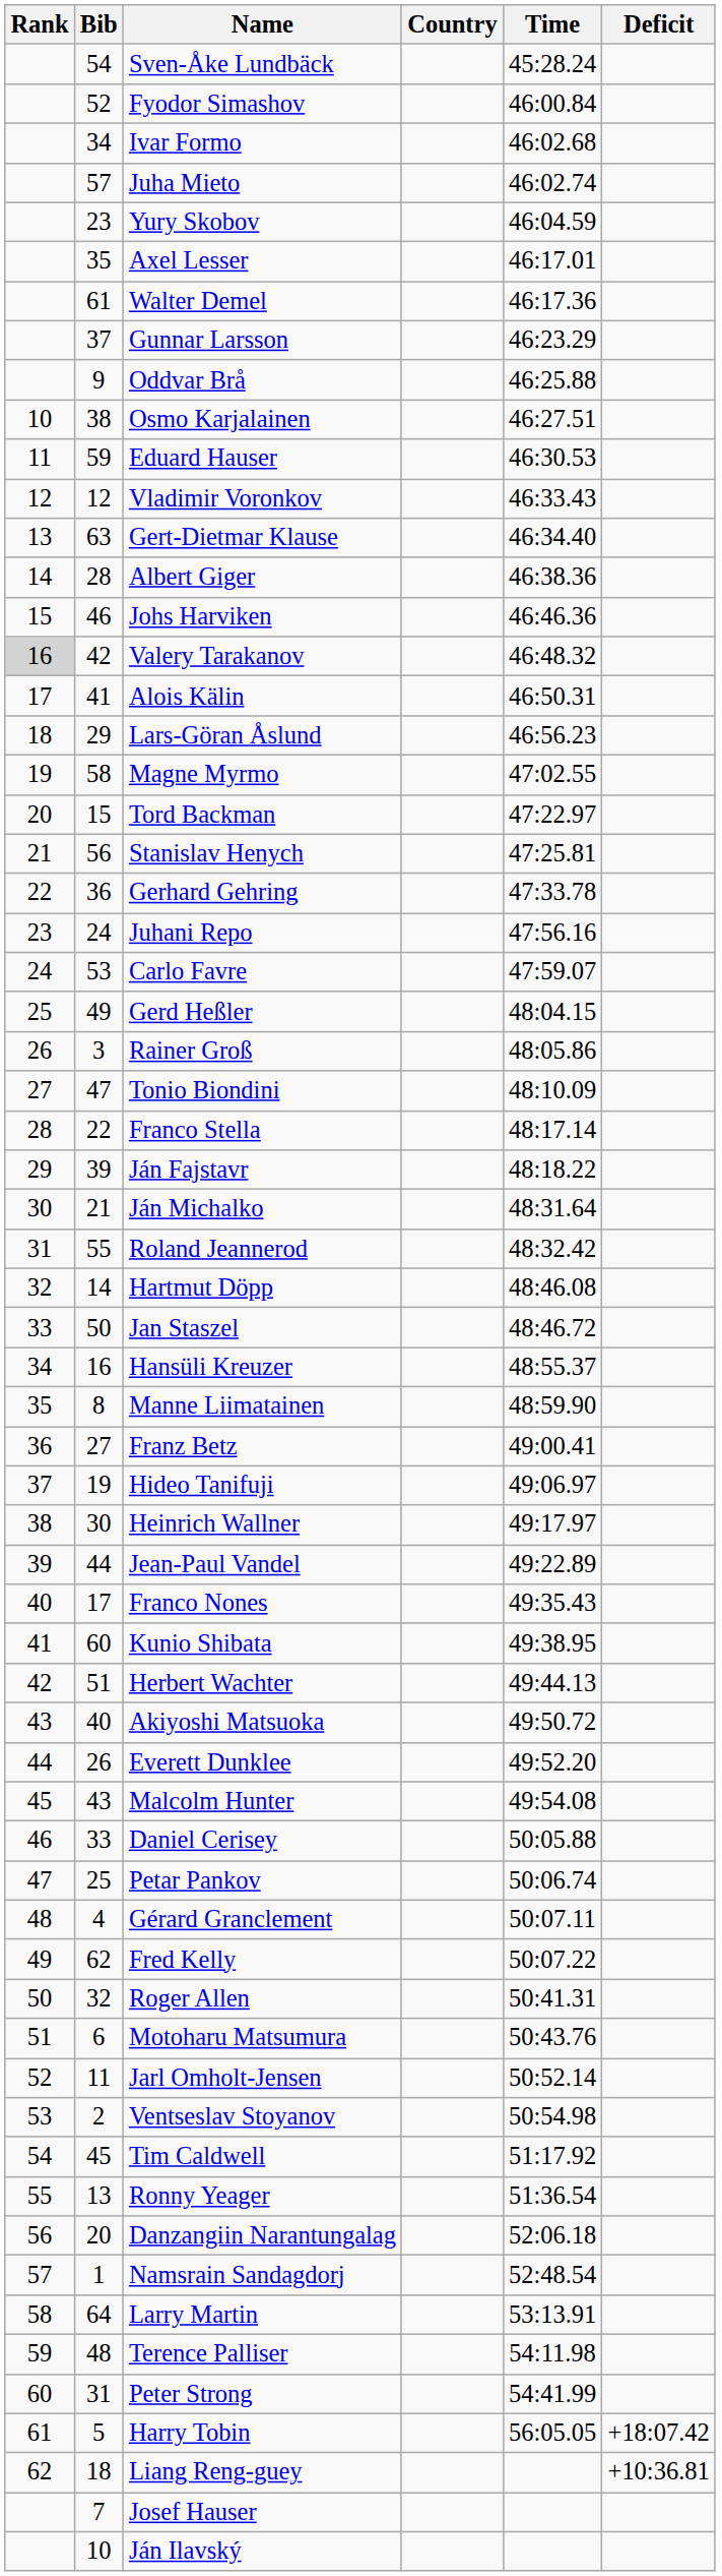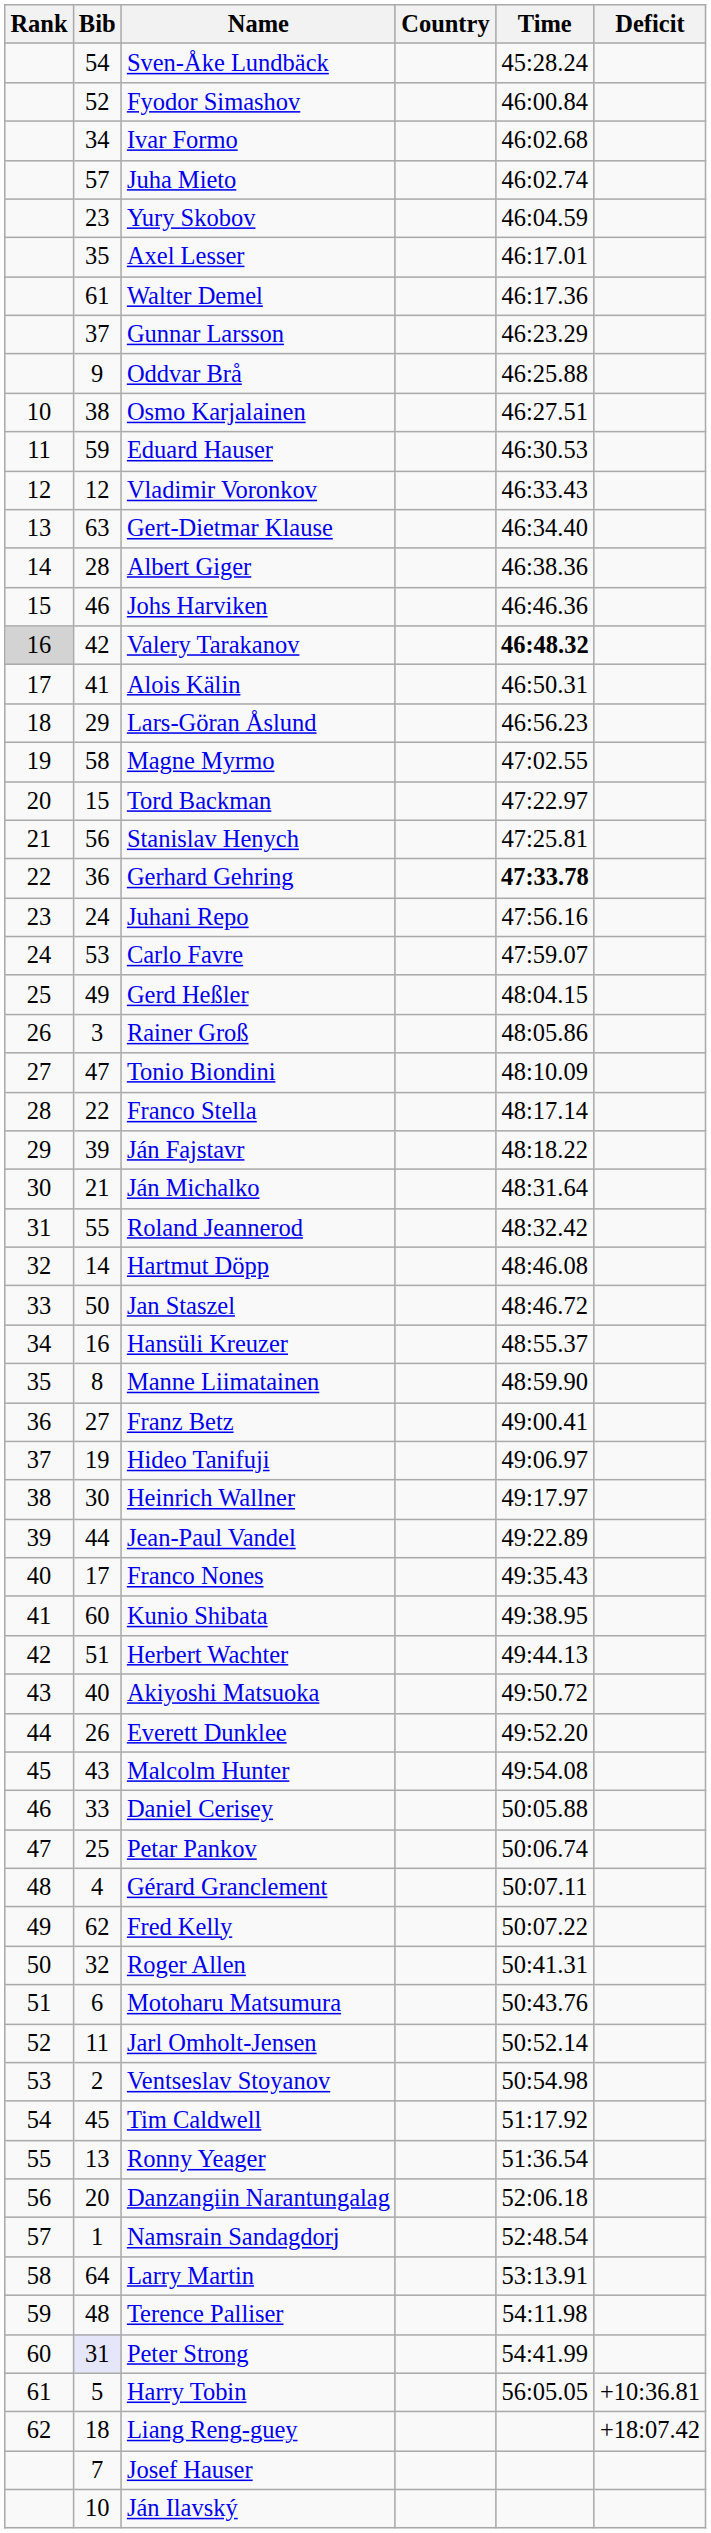 <table class="wikitable sortable" style="text-align:center">
 <tr>
 <th>Rank</th>
 <th>Bib</th>
 <th>Name</th>
 <th>Country</th>
 <th>Time</th>
 <th>Deficit</th>
 </tr>
 <tr>
 <td></td>
 <td>54</td>
 <td align="left"><a href='#'>Sven-Åke Lundbäck</a></td>
 <td align="left"></td>
 <td>45:28.24</td>
 <td></td>
 </tr>
 <tr>
 <td></td>
 <td>52</td>
 <td align="left"><a href='#'>Fyodor Simashov</a></td>
 <td align="left"></td>
 <td>46:00.84</td>
 <td align=right></td>
 </tr>
 <tr>
 <td></td>
 <td>34</td>
 <td align="left"><a href='#'>Ivar Formo</a></td>
 <td align="left"></td>
 <td>46:02.68</td>
 <td align=right></td>
 </tr>
 <tr>
 <td></td>
 <td>57</td>
 <td align="left"><a href='#'>Juha Mieto</a></td>
 <td align="left"></td>
 <td>46:02.74</td>
 <td align=right></td>
 </tr>
 <tr>
 <td></td>
 <td>23</td>
 <td align="left"><a href='#'>Yury Skobov</a></td>
 <td align="left"></td>
 <td>46:04.59</td>
 <td align=right></td>
 </tr>
 <tr>
 <td></td>
 <td>35</td>
 <td align="left"><a href='#'>Axel Lesser</a></td>
 <td align="left"></td>
 <td>46:17.01</td>
 <td align=right></td>
 </tr>
 <tr>
 <td></td>
 <td>61</td>
 <td align="left"><a href='#'>Walter Demel</a></td>
 <td align="left"></td>
 <td>46:17.36</td>
 <td align=right></td>
 </tr>
 <tr>
 <td></td>
 <td>37</td>
 <td align="left"><a href='#'>Gunnar Larsson</a></td>
 <td align="left"></td>
 <td>46:23.29</td>
 <td align=right></td>
 </tr>
 <tr>
 <td></td>
 <td>9</td>
 <td align="left"><a href='#'>Oddvar Brå</a></td>
 <td align="left"></td>
 <td>46:25.88</td>
 <td align=right></td>
 </tr>
 <tr>
 <td>10</td>
 <td>38</td>
 <td align="left"><a href='#'>Osmo Karjalainen</a></td>
 <td align="left"></td>
 <td>46:27.51</td>
 <td align=right></td>
 </tr>
 <tr>
 <td>11</td>
 <td>59</td>
 <td align="left"><a href='#'>Eduard Hauser</a></td>
 <td align="left"></td>
 <td>46:30.53</td>
 <td align=right></td>
 </tr>
 <tr>
 <td>12</td>
 <td>12</td>
 <td align="left"><a href='#'>Vladimir Voronkov</a></td>
 <td align="left"></td>
 <td>46:33.43</td>
 <td align=right></td>
 </tr>
 <tr>
 <td>13</td>
 <td>63</td>
 <td align="left"><a href='#'>Gert-Dietmar Klause</a></td>
 <td align="left"></td>
 <td>46:34.40</td>
 <td align=right></td>
 </tr>
 <tr>
 <td>14</td>
 <td>28</td>
 <td align="left"><a href='#'>Albert Giger</a></td>
 <td align="left"></td>
 <td>46:38.36</td>
 <td align=right></td>
 </tr>
 <tr>
 <td>15</td>
 <td>46</td>
 <td align="left"><a href='#'>Johs Harviken</a></td>
 <td align="left"></td>
 <td>46:46.36</td>
 <td align=right></td>
 </tr>
 <tr>
 <td style="background: lightgrey;">16</td>
 <td>42</td>
 <td align="left"><a href='#'>Valery Tarakanov</a></td>
 <td align="left"></td>
-<td>46:48.32</td>
+<td><strong>46:48.32</strong></td>
 <td align=right></td>
 </tr>
 <tr>
 <td>17</td>
 <td>41</td>
 <td align="left"><a href='#'>Alois Kälin</a></td>
 <td align="left"></td>
 <td>46:50.31</td>
 <td align=right></td>
 </tr>
 <tr>
 <td>18</td>
 <td>29</td>
 <td align="left"><a href='#'>Lars-Göran Åslund</a></td>
 <td align="left"></td>
 <td>46:56.23</td>
 <td align=right></td>
 </tr>
 <tr>
 <td>19</td>
 <td>58</td>
 <td align="left"><a href='#'>Magne Myrmo</a></td>
 <td align="left"></td>
 <td>47:02.55</td>
 <td align=right></td>
 </tr>
 <tr>
 <td>20</td>
 <td>15</td>
 <td align="left"><a href='#'>Tord Backman</a></td>
 <td align="left"></td>
 <td>47:22.97</td>
 <td align=right></td>
 </tr>
 <tr>
 <td>21</td>
 <td>56</td>
 <td align="left"><a href='#'>Stanislav Henych</a></td>
 <td align="left"></td>
 <td>47:25.81</td>
 <td align=right></td>
 </tr>
 <tr>
 <td>22</td>
 <td>36</td>
 <td align="left"><a href='#'>Gerhard Gehring</a></td>
 <td align="left"></td>
-<td>47:33.78</td>
+<td><strong>47:33.78</strong></td>
 <td align=right></td>
 </tr>
 <tr>
 <td>23</td>
 <td>24</td>
 <td align="left"><a href='#'>Juhani Repo</a></td>
 <td align="left"></td>
 <td>47:56.16</td>
 <td align=right></td>
 </tr>
 <tr>
 <td>24</td>
 <td>53</td>
 <td align="left"><a href='#'>Carlo Favre</a></td>
 <td align="left"></td>
 <td>47:59.07</td>
 <td align=right></td>
 </tr>
 <tr>
 <td>25</td>
 <td>49</td>
 <td align="left"><a href='#'>Gerd Heßler</a></td>
 <td align="left"></td>
 <td>48:04.15</td>
 <td align=right></td>
 </tr>
 <tr>
 <td>26</td>
 <td>3</td>
 <td align="left"><a href='#'>Rainer Groß</a></td>
 <td align="left"></td>
 <td>48:05.86</td>
 <td align=right></td>
 </tr>
 <tr>
 <td>27</td>
 <td>47</td>
 <td align="left"><a href='#'>Tonio Biondini</a></td>
 <td align="left"></td>
 <td>48:10.09</td>
 <td align=right></td>
 </tr>
 <tr>
 <td>28</td>
 <td>22</td>
 <td align="left"><a href='#'>Franco Stella</a></td>
 <td align="left"></td>
 <td>48:17.14</td>
 <td align=right></td>
 </tr>
 <tr>
 <td>29</td>
 <td>39</td>
 <td align="left"><a href='#'>Ján Fajstavr</a></td>
 <td align="left"></td>
 <td>48:18.22</td>
 <td align=right></td>
 </tr>
 <tr>
 <td>30</td>
 <td>21</td>
 <td align="left"><a href='#'>Ján Michalko</a></td>
 <td align="left"></td>
 <td>48:31.64</td>
 <td align=right></td>
 </tr>
 <tr>
 <td>31</td>
 <td>55</td>
 <td align="left"><a href='#'>Roland Jeannerod</a></td>
 <td align="left"></td>
 <td>48:32.42</td>
 <td align=right></td>
 </tr>
 <tr>
 <td>32</td>
 <td>14</td>
 <td align="left"><a href='#'>Hartmut Döpp</a></td>
 <td align="left"></td>
 <td>48:46.08</td>
 <td align=right></td>
 </tr>
 <tr>
 <td>33</td>
 <td>50</td>
 <td align="left"><a href='#'>Jan Staszel</a></td>
 <td align="left"></td>
 <td>48:46.72</td>
 <td align=right></td>
 </tr>
 <tr>
 <td>34</td>
 <td>16</td>
 <td align="left"><a href='#'>Hansüli Kreuzer</a></td>
 <td align="left"></td>
 <td>48:55.37</td>
 <td align=right></td>
 </tr>
 <tr>
 <td>35</td>
 <td>8</td>
 <td align="left"><a href='#'>Manne Liimatainen</a></td>
 <td align="left"></td>
 <td>48:59.90</td>
 <td align=right></td>
 </tr>
 <tr>
 <td>36</td>
 <td>27</td>
 <td align="left"><a href='#'>Franz Betz</a></td>
 <td align="left"></td>
 <td>49:00.41</td>
 <td align=right></td>
 </tr>
 <tr>
 <td>37</td>
 <td>19</td>
 <td align="left"><a href='#'>Hideo Tanifuji</a></td>
 <td align="left"></td>
 <td>49:06.97</td>
 <td align=right></td>
 </tr>
 <tr>
 <td>38</td>
 <td>30</td>
 <td align="left"><a href='#'>Heinrich Wallner</a></td>
 <td align="left"></td>
 <td>49:17.97</td>
 <td align=right></td>
 </tr>
 <tr>
 <td>39</td>
 <td>44</td>
 <td align="left"><a href='#'>Jean-Paul Vandel</a></td>
 <td align="left"></td>
 <td>49:22.89</td>
 <td align=right></td>
 </tr>
 <tr>
 <td>40</td>
 <td>17</td>
 <td align="left"><a href='#'>Franco Nones</a></td>
 <td align="left"></td>
 <td>49:35.43</td>
 <td align=right></td>
 </tr>
 <tr>
 <td>41</td>
 <td>60</td>
 <td align="left"><a href='#'>Kunio Shibata</a></td>
 <td align="left"></td>
 <td>49:38.95</td>
 <td align=right></td>
 </tr>
 <tr>
 <td>42</td>
 <td>51</td>
 <td align="left"><a href='#'>Herbert Wachter</a></td>
 <td align="left"></td>
 <td>49:44.13</td>
 <td align=right></td>
 </tr>
 <tr>
 <td>43</td>
 <td>40</td>
 <td align="left"><a href='#'>Akiyoshi Matsuoka</a></td>
 <td align="left"></td>
 <td>49:50.72</td>
 <td align=right></td>
 </tr>
 <tr>
 <td>44</td>
 <td>26</td>
 <td align="left"><a href='#'>Everett Dunklee</a></td>
 <td align="left"></td>
 <td>49:52.20</td>
 <td align=right></td>
 </tr>
 <tr>
 <td>45</td>
 <td>43</td>
 <td align="left"><a href='#'>Malcolm Hunter</a></td>
 <td align="left"></td>
 <td>49:54.08</td>
 <td align=right></td>
 </tr>
 <tr>
 <td>46</td>
 <td>33</td>
 <td align="left"><a href='#'>Daniel Cerisey</a></td>
 <td align="left"></td>
 <td>50:05.88</td>
 <td align=right></td>
 </tr>
 <tr>
 <td>47</td>
 <td>25</td>
 <td align="left"><a href='#'>Petar Pankov</a></td>
 <td align="left"></td>
 <td>50:06.74</td>
 <td align=right></td>
 </tr>
 <tr>
 <td>48</td>
 <td>4</td>
 <td align="left"><a href='#'>Gérard Granclement</a></td>
 <td align="left"></td>
 <td>50:07.11</td>
 <td align=right></td>
 </tr>
 <tr>
 <td>49</td>
 <td>62</td>
 <td align="left"><a href='#'>Fred Kelly</a></td>
 <td align="left"></td>
 <td>50:07.22</td>
 <td align=right></td>
 </tr>
 <tr>
 <td>50</td>
 <td>32</td>
 <td align="left"><a href='#'>Roger Allen</a></td>
 <td align="left"></td>
 <td>50:41.31</td>
 <td align=right></td>
 </tr>
 <tr>
 <td>51</td>
 <td>6</td>
 <td align="left"><a href='#'>Motoharu Matsumura</a></td>
 <td align="left"></td>
 <td>50:43.76</td>
 <td align=right></td>
 </tr>
 <tr>
 <td>52</td>
 <td>11</td>
 <td align="left"><a href='#'>Jarl Omholt-Jensen</a></td>
 <td align="left"></td>
 <td>50:52.14</td>
 <td align=right></td>
 </tr>
 <tr>
 <td>53</td>
 <td>2</td>
 <td align="left"><a href='#'>Ventseslav Stoyanov</a></td>
 <td align="left"></td>
 <td>50:54.98</td>
 <td align=right></td>
 </tr>
 <tr>
 <td>54</td>
 <td>45</td>
 <td align="left"><a href='#'>Tim Caldwell</a></td>
 <td align="left"></td>
 <td>51:17.92</td>
 <td align=right></td>
 </tr>
 <tr>
 <td>55</td>
 <td>13</td>
 <td align="left"><a href='#'>Ronny Yeager</a></td>
 <td align="left"></td>
 <td>51:36.54</td>
 <td align=right></td>
 </tr>
 <tr>
 <td>56</td>
 <td>20</td>
 <td align="left"><a href='#'>Danzangiin Narantungalag</a></td>
 <td align="left"></td>
 <td>52:06.18</td>
 <td align=right></td>
 </tr>
 <tr>
 <td>57</td>
 <td>1</td>
 <td align="left"><a href='#'>Namsrain Sandagdorj</a></td>
 <td align="left"></td>
 <td>52:48.54</td>
 <td align=right></td>
 </tr>
 <tr>
 <td>58</td>
 <td>64</td>
 <td align="left"><a href='#'>Larry Martin</a></td>
 <td align="left"></td>
 <td>53:13.91</td>
 <td align=right></td>
 </tr>
 <tr>
 <td>59</td>
 <td>48</td>
 <td align="left"><a href='#'>Terence Palliser</a></td>
 <td align="left"></td>
 <td>54:11.98</td>
 <td align=right></td>
 </tr>
 <tr>
 <td>60</td>
-<td>31</td>
+<td style="background: lavender;">31</td>
 <td align="left"><a href='#'>Peter Strong</a></td>
 <td align="left"></td>
 <td>54:41.99</td>
 <td align=right></td>
 </tr>
 <tr>
 <td>61</td>
 <td>5</td>
 <td align="left"><a href='#'>Harry Tobin</a></td>
 <td align="left"></td>
 <td>56:05.05</td>
-<td align=right>+18:07.42</td>
+<td align=right>+10:36.81</td>
 </tr>
 <tr>
 <td>62</td>
 <td>18</td>
 <td align="left"><a href='#'>Liang Reng-guey</a></td>
 <td align="left"></td>
 <td></td>
-<td align=right>+10:36.81</td>
+<td align=right>+18:07.42</td>
 </tr>
 <tr>
 <td></td>
 <td>7</td>
 <td align="left"><a href='#'>Josef Hauser</a></td>
 <td align="left"></td>
 <td></td>
 <td></td>
 </tr>
 <tr>
 <td></td>
 <td>10</td>
 <td align="left"><a href='#'>Ján Ilavský</a></td>
 <td align="left"></td>
 <td></td>
 <td></td>
 </tr>
 </table>
